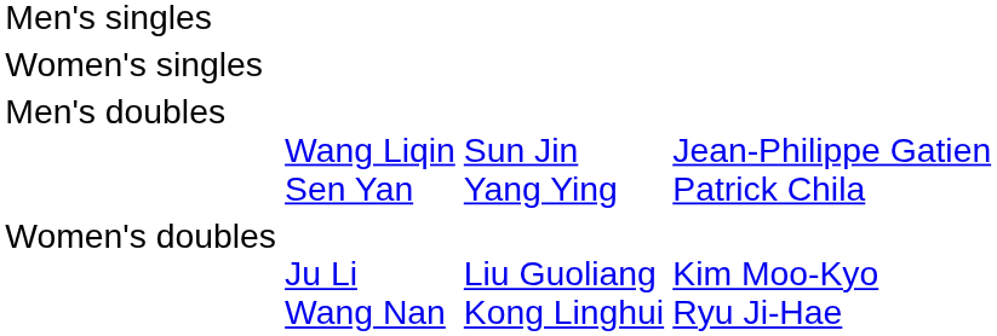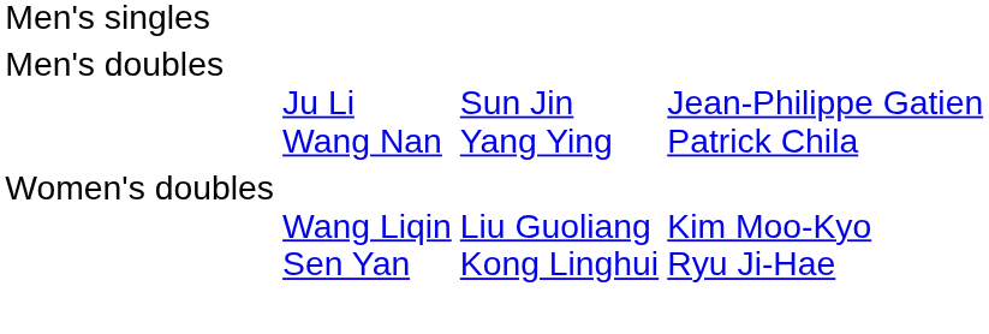 <table>
 <tr>
 <td>Men's singles<br></td>
 <td></td>
 <td></td>
 <td></td>
 </tr>
-<tr>
-<td>Women's singles<br></td>
-<td></td>
-<td></td>
-<td></td>
-</tr>
 <tr valign="top">
 <td>Men's doubles<br></td>
-<td><br><a href='#'>Wang Liqin</a><br><a href='#'>Sen Yan</a></td>
+<td><br><a href='#'>Ju Li</a><br><a href='#'>Wang Nan</a></td>
 <td><br><a href='#'>Sun Jin</a><br><a href='#'>Yang Ying</a></td>
 <td><br><a href='#'>Jean-Philippe Gatien</a><br><a href='#'>Patrick Chila</a></td>
 </tr>
 <tr valign="top">
 <td>Women's doubles<br></td>
-<td><br><a href='#'>Ju Li</a><br><a href='#'>Wang Nan</a></td>
+<td><br><a href='#'>Wang Liqin</a><br><a href='#'>Sen Yan</a></td>
 <td><br><a href='#'>Liu Guoliang</a><br><a href='#'>Kong Linghui</a></td>
 <td><br><a href='#'>Kim Moo-Kyo</a><br><a href='#'>Ryu Ji-Hae</a></td>
 </tr>
 </table>
